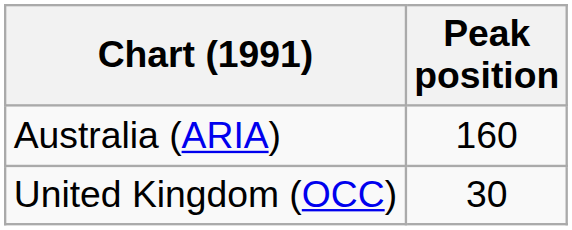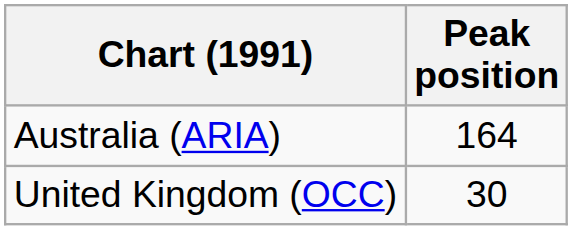 <table class="wikitable plainrowheaders">
 <tr>
 <th>Chart (1991)</th>
 <th>Peak<br> position</th>
 </tr>
 <tr>
 <td>Australia (<a href='#'>ARIA</a>)</td>
-<td align="center">160</td>
+<td align="center">164</td>
 </tr>
 <tr>
 <td>United Kingdom (<a href='#'>OCC</a>)</td>
 <td align="center">30</td>
 </tr>
 </table>
